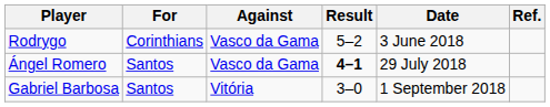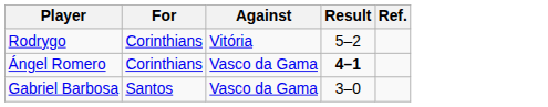 <table class="wikitable">
 <tr>
 <th>Player</th>
 <th>For</th>
 <th>Against</th>
 <th>Result</th>
-<th>Date</th>
 <th>Ref.</th>
 </tr>
 <tr>
 <td> <a href='#'>Rodrygo</a></td>
 <td><a href='#'>Corinthians</a></td>
-<td><a href='#'>Vasco da Gama</a></td>
+<td><a href='#'>Vitória</a></td>
 <td align="center">5–2</td>
-<td>3 June 2018</td>
 <td align="center"></td>
 </tr>
 <tr>
 <td> <a href='#'>Ángel Romero</a></td>
-<td><a href='#'>Santos</a></td>
+<td><a href='#'>Corinthians</a></td>
 <td><a href='#'>Vasco da Gama</a></td>
 <td align="center"><strong>4–1</strong></td>
-<td>29 July 2018</td>
 <td align="center"></td>
 </tr>
 <tr>
 <td> <a href='#'>Gabriel Barbosa</a></td>
 <td><a href='#'>Santos</a></td>
-<td><a href='#'>Vitória</a></td>
+<td><a href='#'>Vasco da Gama</a></td>
 <td align="center">3–0</td>
-<td>1 September 2018</td>
 <td align="center"></td>
 </tr>
 </table>
